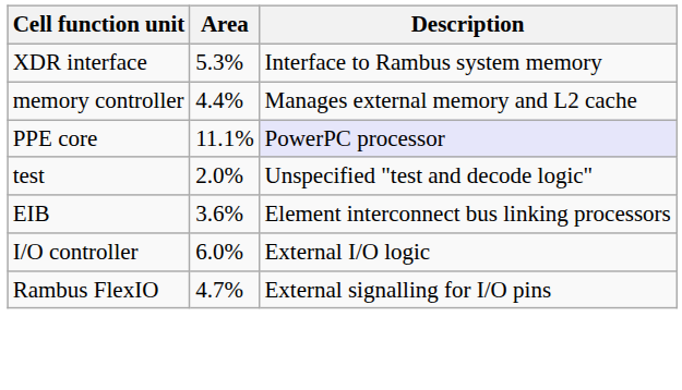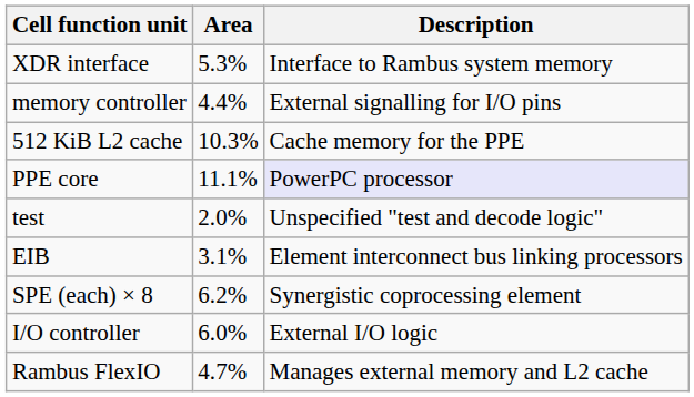 <table class="wikitable" align="right" style="font-size:90%">
 <tr>
 <th>Cell function unit</th>
 <th>Area</th>
 <th>Description</th>
 </tr>
 <tr>
 <td>XDR interface</td>
 <td>5.3%</td>
 <td>Interface to Rambus system memory</td>
 </tr>
 <tr>
 <td>memory controller</td>
 <td>4.4%</td>
-<td>Manages external memory and L2 cache</td>
+<td>External signalling for I/O pins</td>
+</tr>
+<tr>
+<td>512 KiB L2 cache</td>
+<td>10.3%</td>
+<td>Cache memory for the PPE</td>
 </tr>
 <tr>
 <td>PPE core</td>
 <td>11.1%</td>
 <td style="background: lavender;">PowerPC processor</td>
 </tr>
 <tr>
 <td>test</td>
 <td>2.0%</td>
 <td>Unspecified "test and decode logic"</td>
 </tr>
 <tr>
 <td>EIB</td>
-<td>3.6%</td>
+<td>3.1%</td>
 <td>Element interconnect bus linking processors</td>
+</tr>
+<tr>
+<td>SPE (each) × 8</td>
+<td>6.2%</td>
+<td>Synergistic coprocessing element</td>
 </tr>
 <tr>
 <td>I/O controller</td>
 <td>6.0%</td>
 <td>External I/O logic</td>
 </tr>
 <tr>
 <td>Rambus FlexIO</td>
 <td>4.7%</td>
-<td>External signalling for I/O pins</td>
+<td>Manages external memory and L2 cache</td>
 </tr>
 </table>
